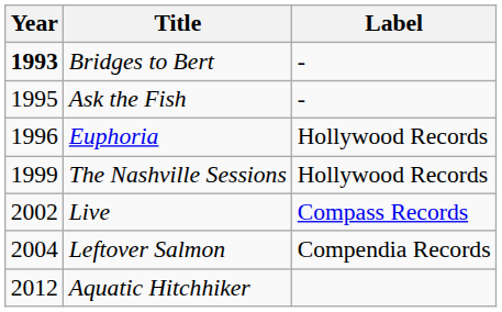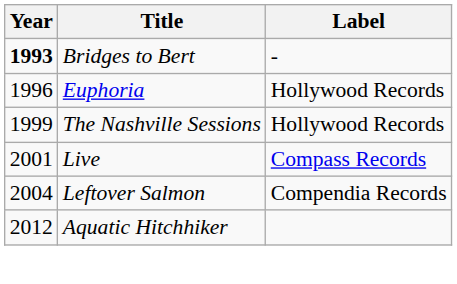 <table class="wikitable">
 <tr>
 <th rowspan="1">Year</th>
 <th rowspan="1">Title</th>
 <th rowspan="1">Label</th>
 </tr>
 <tr>
 <td align="center"><strong>1993</strong></td>
 <td align="left"><em>Bridges to Bert</em></td>
-<td align="left">-</td>
-</tr>
-<tr>
-<td align="center">1995</td>
-<td align="left"><em>Ask the Fish</em></td>
 <td align="left">-</td>
 </tr>
 <tr>
 <td align="center">1996</td>
 <td align="left"><em><a href='#'>Euphoria</a></em></td>
 <td align="left">Hollywood Records</td>
 </tr>
 <tr>
 <td align="center">1999</td>
 <td align="left"><em>The Nashville Sessions</em></td>
 <td align="left">Hollywood Records</td>
 </tr>
 <tr>
-<td align="center">2002</td>
+<td align="center">2001</td>
 <td align="left"><em>Live</em></td>
 <td align="left"><a href='#'>Compass Records</a></td>
 </tr>
 <tr>
 <td align="center">2004</td>
 <td align="left"><em>Leftover Salmon</em></td>
 <td align="left">Compendia Records</td>
 </tr>
 <tr>
 <td align="center">2012</td>
 <td align="left"><em>Aquatic Hitchhiker</em></td>
 </tr>
 </table>
